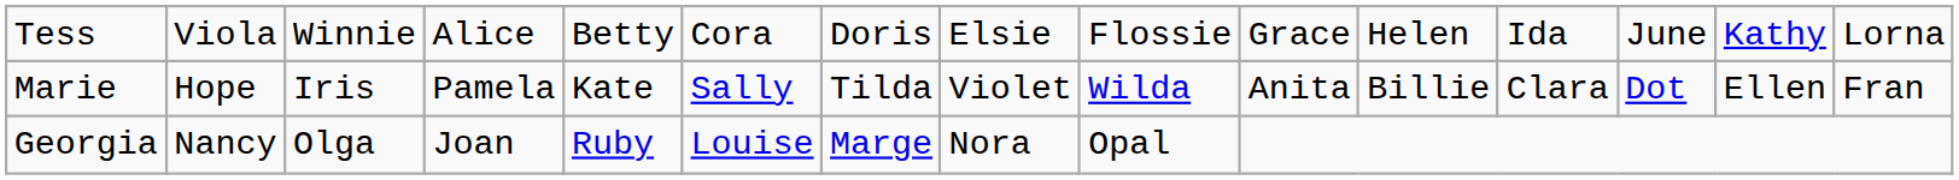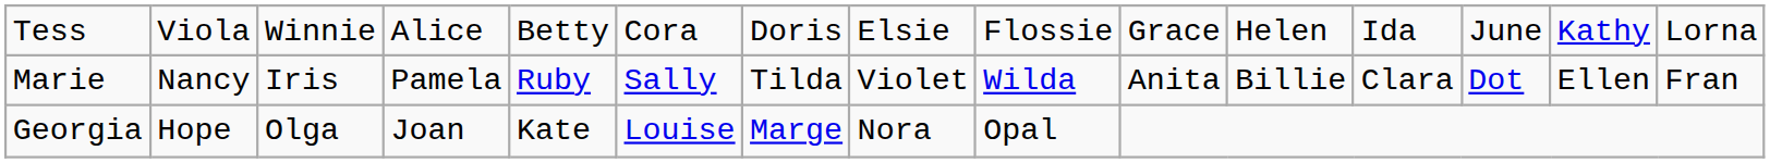 <table class="wikitable">
 <tr>
 <td>Tess</td>
 <td>Viola</td>
 <td>Winnie</td>
 <td>Alice</td>
 <td>Betty</td>
 <td>Cora</td>
 <td>Doris</td>
 <td>Elsie</td>
 <td>Flossie</td>
 <td>Grace</td>
 <td>Helen</td>
 <td>Ida</td>
 <td>June</td>
 <td><a href='#'>Kathy</a></td>
 <td>Lorna</td>
 </tr>
 <tr>
 <td>Marie</td>
-<td>Hope</td>
+<td>Nancy</td>
 <td>Iris</td>
 <td>Pamela</td>
-<td>Kate</td>
+<td><a href='#'>Ruby</a></td>
 <td><a href='#'>Sally</a></td>
 <td>Tilda</td>
 <td>Violet</td>
 <td><a href='#'>Wilda</a></td>
 <td>Anita</td>
 <td>Billie</td>
 <td>Clara</td>
 <td><a href='#'>Dot</a></td>
 <td>Ellen</td>
 <td>Fran</td>
 </tr>
 <tr>
 <td>Georgia</td>
-<td>Nancy</td>
+<td>Hope</td>
 <td>Olga</td>
 <td>Joan</td>
-<td><a href='#'>Ruby</a></td>
+<td>Kate</td>
 <td><a href='#'>Louise</a></td>
 <td><a href='#'>Marge</a></td>
 <td>Nora</td>
 <td>Opal</td>
 </tr>
 </table>
